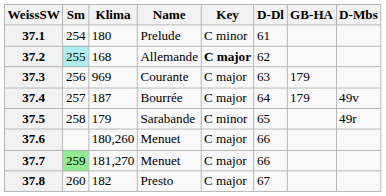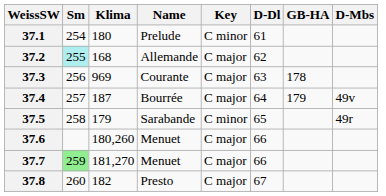 <table border="1" class="wikitable sortable">
 <tr>
 <th data-sort-type="number">WeissSW</th>
 <th>Sm</th>
 <th>Klima</th>
 <th class="unsortable">Name</th>
 <th class="unsortable">Key</th>
 <th>D-Dl</th>
 <th>GB-HA</th>
 <th>D-Mbs</th>
 </tr>
 <tr>
 <th data-sort-value="1">37.1</th>
 <td>254</td>
 <td>180</td>
 <td>Prelude</td>
 <td>C minor</td>
 <td>61</td>
 <td></td>
 <td></td>
 </tr>
 <tr>
 <th data-sort-value="2">37.2</th>
 <td style="background: paleturquoise;">255</td>
 <td>168</td>
 <td>Allemande</td>
-<td><strong>C major</strong></td>
+<td>C major</td>
 <td>62</td>
 <td></td>
 <td></td>
 </tr>
 <tr>
 <th data-sort-value="3">37.3</th>
 <td>256</td>
 <td>969</td>
 <td>Courante</td>
 <td>C major</td>
 <td>63</td>
-<td>179</td>
+<td>178</td>
 <td></td>
 </tr>
 <tr>
 <th data-sort-value="4">37.4</th>
 <td>257</td>
 <td>187</td>
 <td>Bourrée</td>
 <td>C major</td>
 <td>64</td>
 <td>179</td>
 <td>49v</td>
 </tr>
 <tr>
 <th data-sort-value="5">37.5</th>
 <td>258</td>
 <td>179</td>
 <td>Sarabande</td>
 <td>C minor</td>
 <td>65</td>
 <td></td>
 <td>49r</td>
 </tr>
 <tr>
 <th data-sort-value="6">37.6</th>
 <td></td>
 <td>180,260</td>
 <td>Menuet</td>
 <td>C major</td>
 <td>66</td>
 <td></td>
 <td></td>
 </tr>
 <tr>
 <th data-sort-value="7">37.7</th>
 <td style="background: lightgreen;">259</td>
 <td>181,270</td>
 <td>Menuet</td>
 <td>C major</td>
 <td>66</td>
 <td></td>
 <td></td>
 </tr>
 <tr>
 <th data-sort-value="8">37.8</th>
 <td>260</td>
 <td>182</td>
 <td>Presto</td>
 <td>C major</td>
 <td>67</td>
 <td></td>
 <td></td>
 </tr>
 </table>
